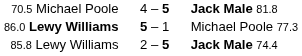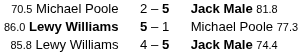 <table style="text-align:center">
 <tr>
 <th width=233></th>
 <th width=80></th>
 <th width=233></th>
 </tr>
 <tr>
 <td align=right><small>70.5</small> Michael Poole </td>
-<td>4 – <strong>5</strong></td>
+<td>2 – <strong>5</strong></td>
 <td align=left> <strong>Jack Male</strong> <small>81.8</small></td>
 </tr>
 <tr>
 <td align=right><small>86.0</small> <strong>Lewy Williams</strong> </td>
 <td><strong>5</strong> – 1</td>
 <td align=left> Michael Poole <small>77.3</small></td>
 </tr>
 <tr>
 <td align=right><small>85.8</small> Lewy Williams </td>
-<td>2 – <strong>5</strong></td>
+<td>4 – <strong>5</strong></td>
 <td align=left> <strong>Jack Male</strong> <small>74.4</small></td>
 </tr>
 </table>
